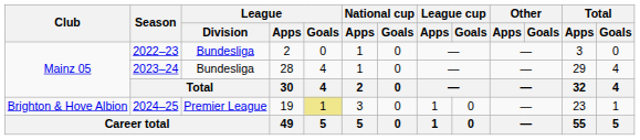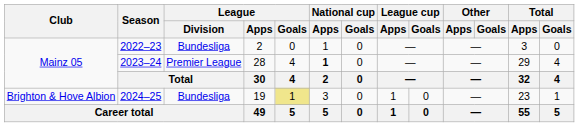 <table class="wikitable" style="text-align: center;">
 <tr>
 <th rowspan="2">Club</th>
 <th rowspan="2">Season</th>
 <th colspan="3">League</th>
 <th colspan="2">National cup</th>
 <th colspan="2">League cup</th>
 <th colspan="2">Other</th>
 <th colspan="2">Total</th>
 </tr>
 <tr>
 <th>Division</th>
 <th>Apps</th>
 <th>Goals</th>
 <th>Apps</th>
 <th>Goals</th>
 <th>Apps</th>
 <th>Goals</th>
 <th>Apps</th>
 <th>Goals</th>
 <th>Apps</th>
 <th>Goals</th>
 </tr>
 <tr>
 <td rowspan="3"><a href='#'>Mainz 05</a></td>
 <td><a href='#'>2022–23</a></td>
 <td><a href='#'>Bundesliga</a></td>
 <td>2</td>
 <td>0</td>
 <td>1</td>
 <td>0</td>
 <td colspan="2">—</td>
 <td colspan="2">—</td>
 <td>3</td>
 <td>0</td>
 </tr>
 <tr>
 <td><a href='#'>2023–24</a></td>
-<td>Bundesliga</td>
+<td><a href='#'>Premier League</a></td>
 <td>28</td>
 <td>4</td>
-<td>1</td>
+<td><strong>1</strong></td>
 <td>0</td>
 <td colspan="2">—</td>
 <td colspan="2">—</td>
 <td>29</td>
 <td>4</td>
 </tr>
 <tr>
 <th colspan="2">Total</th>
 <th>30</th>
 <th>4</th>
 <th>2</th>
 <th>0</th>
 <th colspan="2">—</th>
 <th colspan="2">—</th>
 <th>32</th>
 <th>4</th>
 </tr>
 <tr>
 <td><a href='#'>Brighton & Hove Albion</a></td>
 <td><a href='#'>2024–25</a></td>
-<td><a href='#'>Premier League</a></td>
+<td><a href='#'>Bundesliga</a></td>
 <td>19</td>
 <td style="background: khaki;">1</td>
 <td>3</td>
 <td>0</td>
 <td>1</td>
 <td>0</td>
 <td colspan="2">—</td>
 <td>23</td>
 <td>1</td>
 </tr>
 <tr>
 <th colspan="3">Career total</th>
 <th>49</th>
 <th>5</th>
 <th>5</th>
 <th>0</th>
 <th>1</th>
 <th>0</th>
 <th colspan="2">—</th>
 <th>55</th>
 <th>5</th>
 </tr>
 </table>
